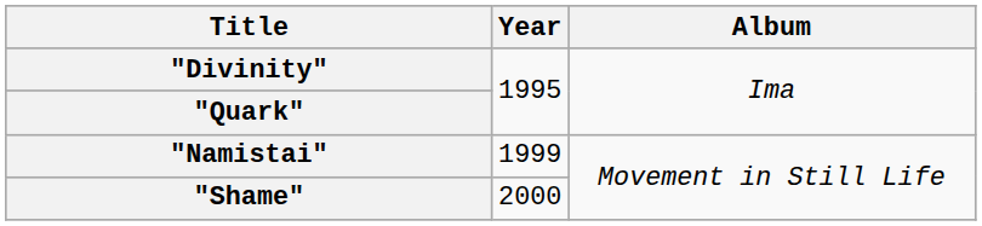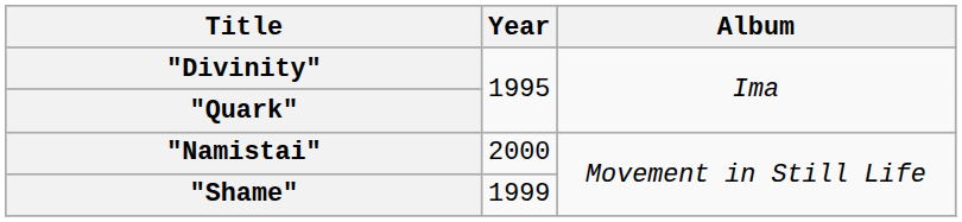 <table class="wikitable plainrowheaders" style="text-align:center;">
 <tr>
 <th scope="col" style="width:18em;">Title</th>
 <th scope="col">Year</th>
 <th scope="col" style="width:15em;">Album</th>
 </tr>
 <tr>
 <th scope="row">"Divinity"</th>
 <td rowspan="2">1995</td>
 <td rowspan="2"><em>Ima</em></td>
 </tr>
 <tr>
 <th scope="row">"Quark"</th>
 </tr>
 <tr>
 <th scope="row">"Namistai"<br></th>
-<td>1999</td>
+<td>2000</td>
 <td rowspan="2"><em>Movement in Still Life</em></td>
 </tr>
 <tr>
 <th scope="row">"Shame"</th>
-<td>2000</td>
+<td>1999</td>
 </tr>
 </table>
